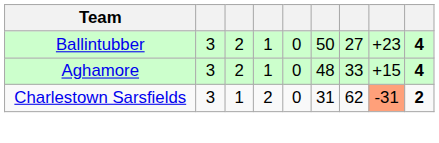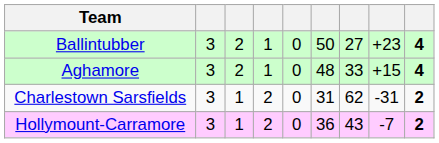 <table class="wikitable" style="text-align:center">
 <tr>
 <th style="width:175px;">Team</th>
 <th width="20"></th>
 <th width="20"></th>
 <th width="20"></th>
 <th width="20"></th>
 <th width="20"></th>
 <th width="20"></th>
 <th width="20"></th>
 <th width="20"></th>
 </tr>
 <tr style="background:#cfc;">
 <td><a href='#'>Ballintubber</a></td>
 <td>3</td>
 <td>2</td>
 <td>1</td>
 <td>0</td>
 <td>50</td>
 <td>27</td>
 <td>+23</td>
 <td><strong>4</strong></td>
 </tr>
 <tr style="background:#cfc;">
 <td><a href='#'>Aghamore</a></td>
 <td>3</td>
 <td>2</td>
 <td>1</td>
 <td>0</td>
 <td>48</td>
 <td>33</td>
 <td>+15</td>
 <td><strong>4</strong></td>
 </tr>
 <tr>
 <td><a href='#'>Charlestown Sarsfields</a></td>
 <td>3</td>
 <td>1</td>
 <td>2</td>
 <td>0</td>
 <td>31</td>
 <td>62</td>
-<td style="background: lightsalmon;">-31</td>
+<td>-31</td>
+<td><strong>2</strong></td>
+</tr>
+<tr style="background:#fcf;">
+<td><a href='#'>Hollymount-Carramore</a></td>
+<td>3</td>
+<td>1</td>
+<td>2</td>
+<td>0</td>
+<td>36</td>
+<td>43</td>
+<td>-7</td>
 <td><strong>2</strong></td>
 </tr>
 </table>
